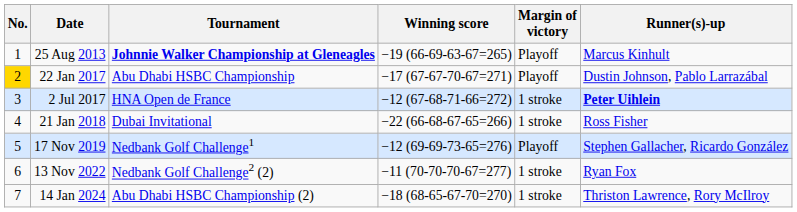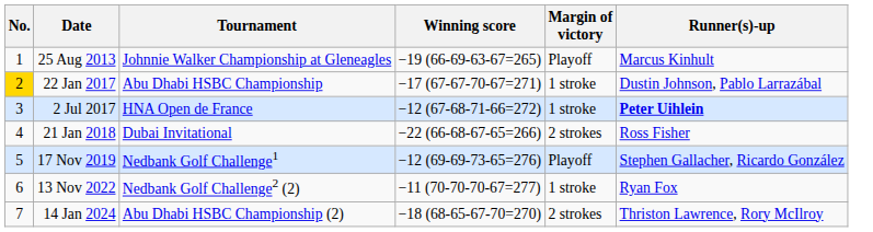 <table class="wikitable" style="font-size:95%;">
 <tr>
 <th>No.</th>
 <th>Date</th>
 <th>Tournament</th>
 <th>Winning score</th>
 <th>Margin of<br>victory</th>
 <th>Runner(s)-up</th>
 </tr>
 <tr>
 <td align=center>1</td>
 <td align=right>25 Aug <a href='#'>2013</a></td>
-<td><strong><a href='#'>Johnnie Walker Championship at Gleneagles</a></strong></td>
+<td><a href='#'>Johnnie Walker Championship at Gleneagles</a></td>
 <td>−19 (66-69-63-67=265)</td>
 <td>Playoff</td>
 <td> <a href='#'>Marcus Kinhult</a></td>
 </tr>
 <tr>
 <td align=center style="background: gold;">2</td>
 <td align=right>22 Jan <a href='#'>2017</a></td>
 <td><a href='#'>Abu Dhabi HSBC Championship</a></td>
 <td>−17 (67-67-70-67=271)</td>
-<td>Playoff</td>
+<td>1 stroke</td>
 <td> <a href='#'>Dustin Johnson</a>,  <a href='#'>Pablo Larrazábal</a></td>
 </tr>
 <tr style="background:#D6E8FF;">
 <td align=center>3</td>
 <td align=right>2 Jul 2017</td>
 <td><a href='#'>HNA Open de France</a></td>
 <td>−12 (67-68-71-66=272)</td>
 <td>1 stroke</td>
 <td><strong> <a href='#'>Peter Uihlein</a></strong></td>
 </tr>
 <tr>
 <td align=center>4</td>
 <td align=right>21 Jan <a href='#'>2018</a></td>
 <td><a href='#'>Dubai Invitational</a></td>
 <td>−22 (66-68-67-65=266)</td>
-<td>1 stroke</td>
+<td>2 strokes</td>
 <td> <a href='#'>Ross Fisher</a></td>
 </tr>
 <tr style="background:#D6E8FF;">
 <td align=center>5</td>
 <td align=right>17 Nov <a href='#'>2019</a></td>
 <td><a href='#'>Nedbank Golf Challenge</a><sup>1</sup></td>
 <td>−12 (69-69-73-65=276)</td>
 <td>Playoff</td>
 <td> <a href='#'>Stephen Gallacher</a>,  <a href='#'>Ricardo González</a></td>
 </tr>
 <tr>
 <td align=center>6</td>
 <td align=right>13 Nov <a href='#'>2022</a></td>
 <td><a href='#'>Nedbank Golf Challenge</a><sup>2</sup> (2)</td>
 <td>−11 (70-70-70-67=277)</td>
 <td>1 stroke</td>
 <td> <a href='#'>Ryan Fox</a></td>
 </tr>
 <tr>
 <td align=center>7</td>
 <td align=right>14 Jan <a href='#'>2024</a></td>
 <td><a href='#'>Abu Dhabi HSBC Championship</a> (2)</td>
 <td>−18 (68-65-67-70=270)</td>
-<td>1 stroke</td>
+<td>2 strokes</td>
 <td> <a href='#'>Thriston Lawrence</a>,  <a href='#'>Rory McIlroy</a></td>
 </tr>
 </table>
